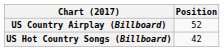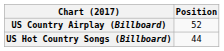 <table class="wikitable sortable plainrowheaders" style="text-align:center">
 <tr>
 <th scope="col">Chart (2017)</th>
 <th scope="col">Position</th>
 </tr>
 <tr>
 <th scope="row">US Country Airplay (<em>Billboard</em>)</th>
 <td>52</td>
 </tr>
 <tr>
 <th scope="row">US Hot Country Songs (<em>Billboard</em>)</th>
-<td>42</td>
+<td>44</td>
 </tr>
 </table>
